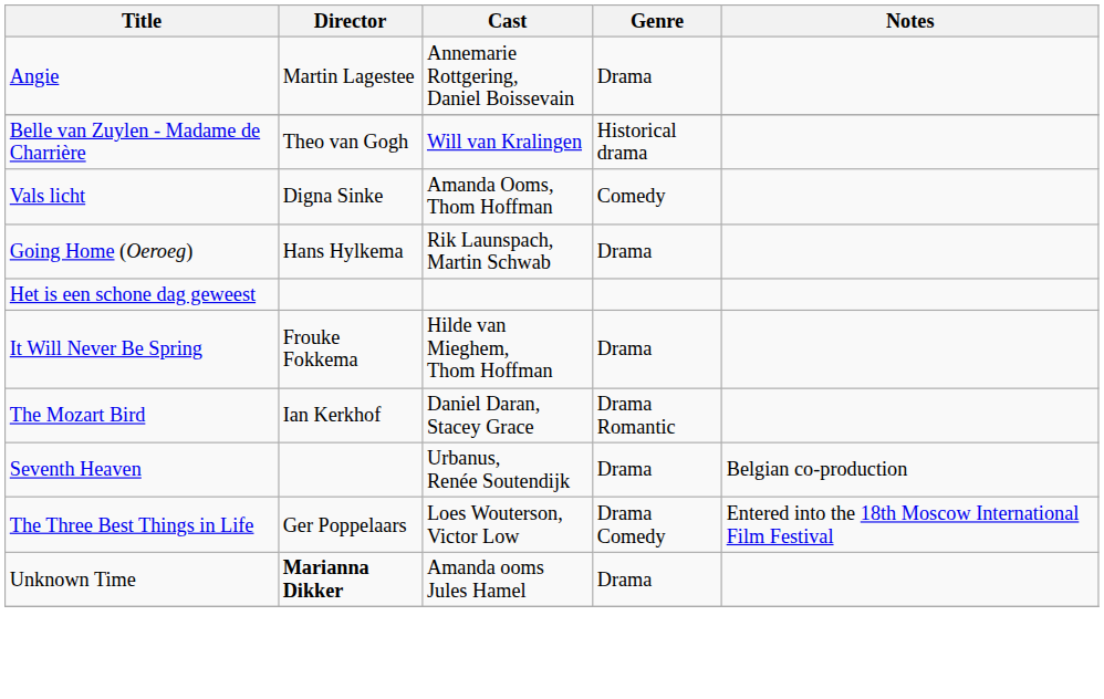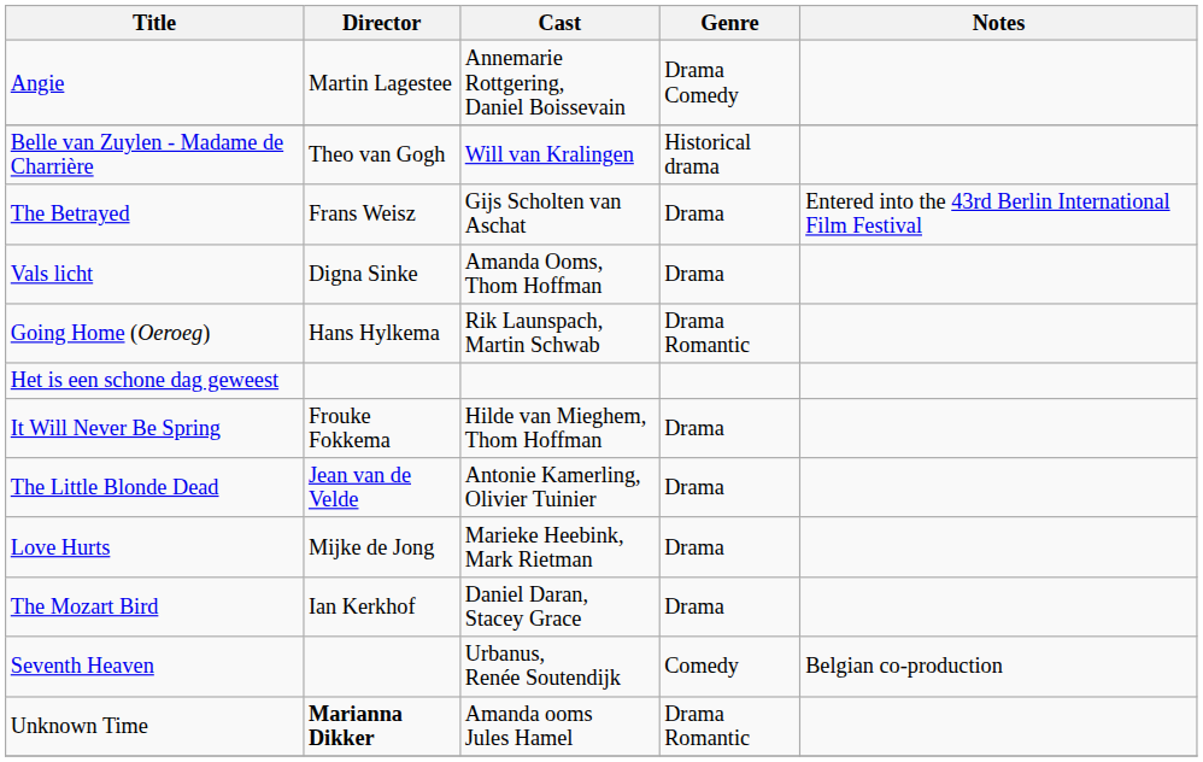 <table class="wikitable">
 <tr>
 <th>Title</th>
 <th>Director</th>
 <th>Cast</th>
 <th>Genre</th>
 <th>Notes</th>
 </tr>
 <tr>
 <td><a href='#'>Angie</a></td>
 <td>Martin Lagestee</td>
 <td>Annemarie Rottgering,<br>Daniel Boissevain</td>
-<td>Drama</td>
+<td>Drama<br>Comedy</td>
 <td></td>
 </tr>
 <tr>
 </tr>
 <tr>
 <td><a href='#'>Belle van Zuylen - Madame de Charrière</a></td>
 <td>Theo van Gogh</td>
 <td><a href='#'>Will van Kralingen</a></td>
 <td>Historical drama</td>
 <td></td>
 </tr>
 <tr>
+<td><a href='#'>The Betrayed</a></td>
+<td>Frans Weisz</td>
+<td>Gijs Scholten van Aschat</td>
+<td>Drama</td>
+<td>Entered into the <a href='#'>43rd Berlin International Film Festival</a></td>
+</tr>
+<tr>
 <td><a href='#'>Vals licht</a></td>
 <td>Digna Sinke</td>
 <td>Amanda Ooms,<br>Thom Hoffman</td>
-<td>Comedy</td>
+<td>Drama</td>
 <td></td>
 </tr>
 <tr>
 <td><a href='#'>Going Home</a> (<em>Oeroeg</em>)</td>
 <td>Hans Hylkema</td>
 <td>Rik Launspach,<br>Martin Schwab</td>
-<td>Drama</td>
+<td>Drama<br>Romantic</td>
 <td></td>
 </tr>
 <tr>
 <td><a href='#'>Het is een schone dag geweest</a></td>
 <td></td>
 <td></td>
 <td></td>
 <td></td>
 </tr>
 <tr>
 <td><a href='#'>It Will Never Be Spring</a></td>
 <td>Frouke Fokkema</td>
 <td>Hilde van Mieghem,<br>Thom Hoffman</td>
 <td>Drama</td>
 <td></td>
 </tr>
 <tr>
+<td><a href='#'>The Little Blonde Dead</a></td>
+<td><a href='#'>Jean van de Velde</a></td>
+<td>Antonie Kamerling,<br>Olivier Tuinier</td>
+<td>Drama</td>
+<td></td>
+</tr>
+<tr>
+<td><a href='#'>Love Hurts</a></td>
+<td>Mijke de Jong</td>
+<td>Marieke Heebink,<br>Mark Rietman</td>
+<td>Drama</td>
+<td></td>
+</tr>
+<tr>
 <td><a href='#'>The Mozart Bird</a></td>
 <td>Ian Kerkhof</td>
 <td>Daniel Daran,<br>Stacey Grace</td>
-<td>Drama<br>Romantic</td>
+<td>Drama</td>
 <td></td>
 </tr>
 <tr>
 <td><a href='#'>Seventh Heaven</a></td>
 <td></td>
 <td>Urbanus,<br>Renée Soutendijk</td>
-<td>Drama</td>
+<td>Comedy</td>
 <td>Belgian co-production</td>
-</tr>
-<tr>
-<td><a href='#'>The Three Best Things in Life</a></td>
-<td>Ger Poppelaars</td>
-<td>Loes Wouterson,<br>Victor Low</td>
-<td>Drama<br>Comedy</td>
-<td>Entered into the <a href='#'>18th Moscow International Film Festival</a></td>
 </tr>
 <tr>
 <td>Unknown Time</td>
 <td><strong>Marianna Dikker</strong></td>
 <td>Amanda ooms<br>Jules Hamel</td>
-<td>Drama</td>
+<td>Drama<br>Romantic</td>
 <td></td>
 </tr>
 <tr>
 </tr>
 </table>
